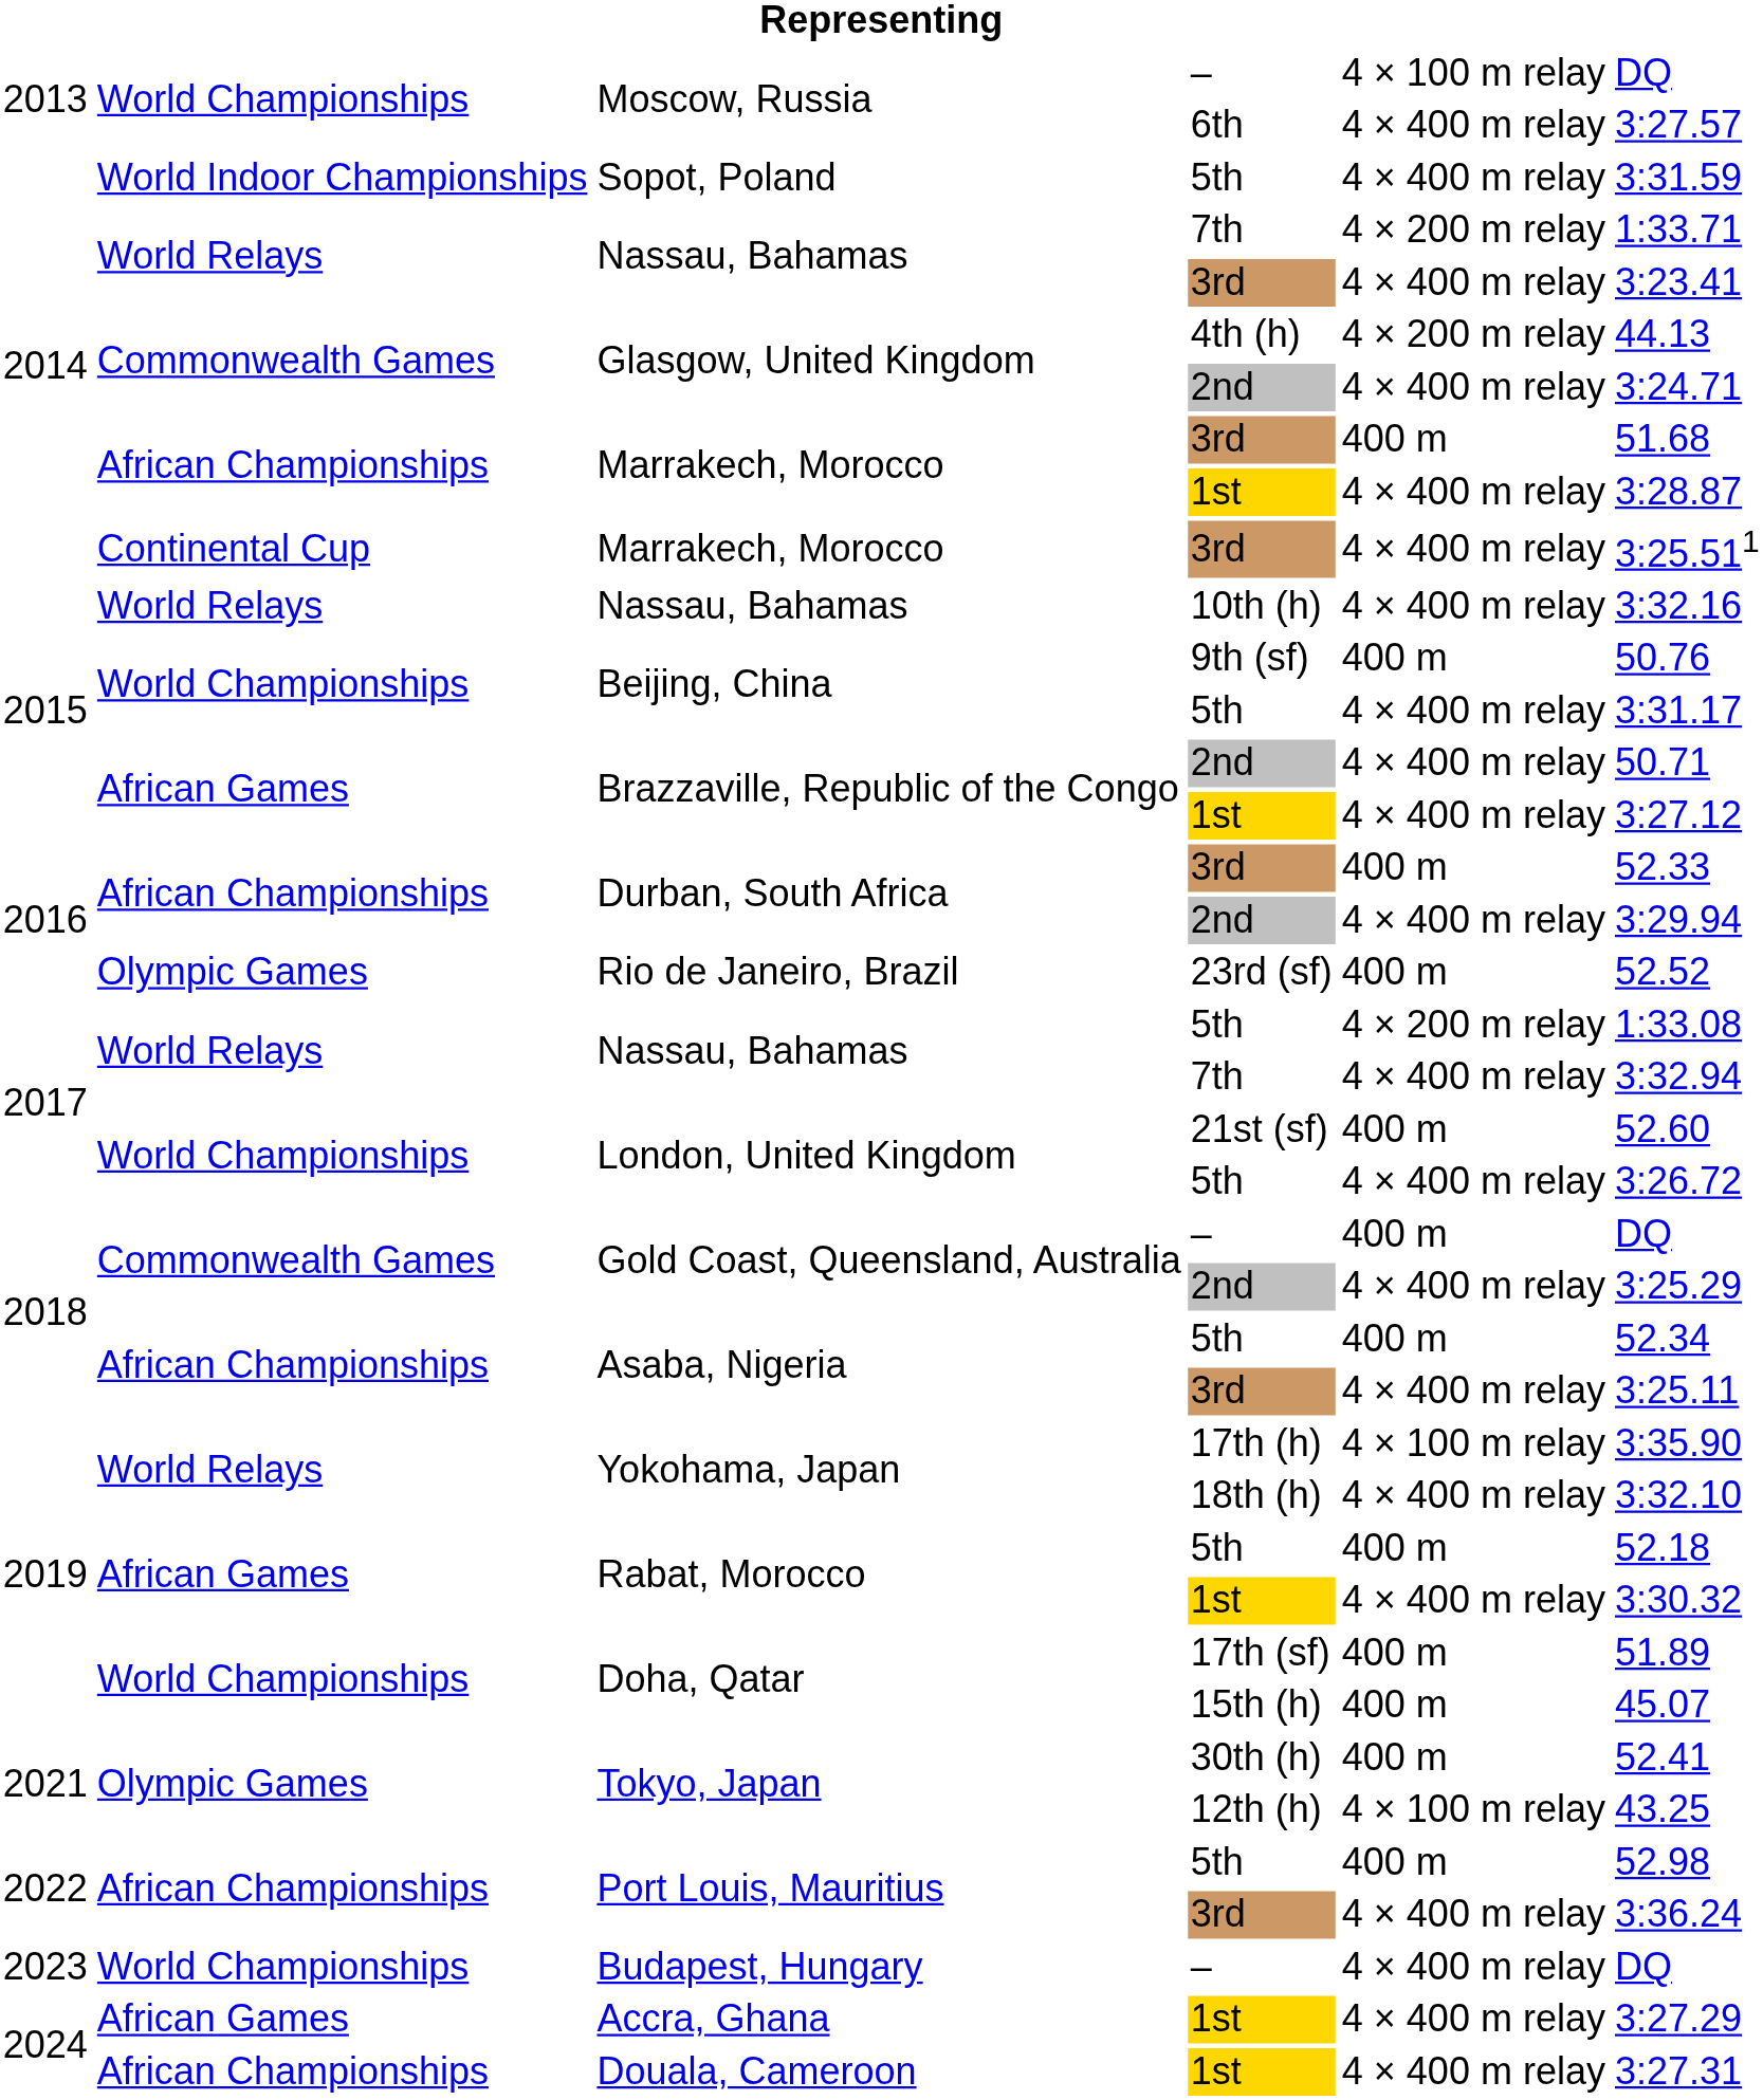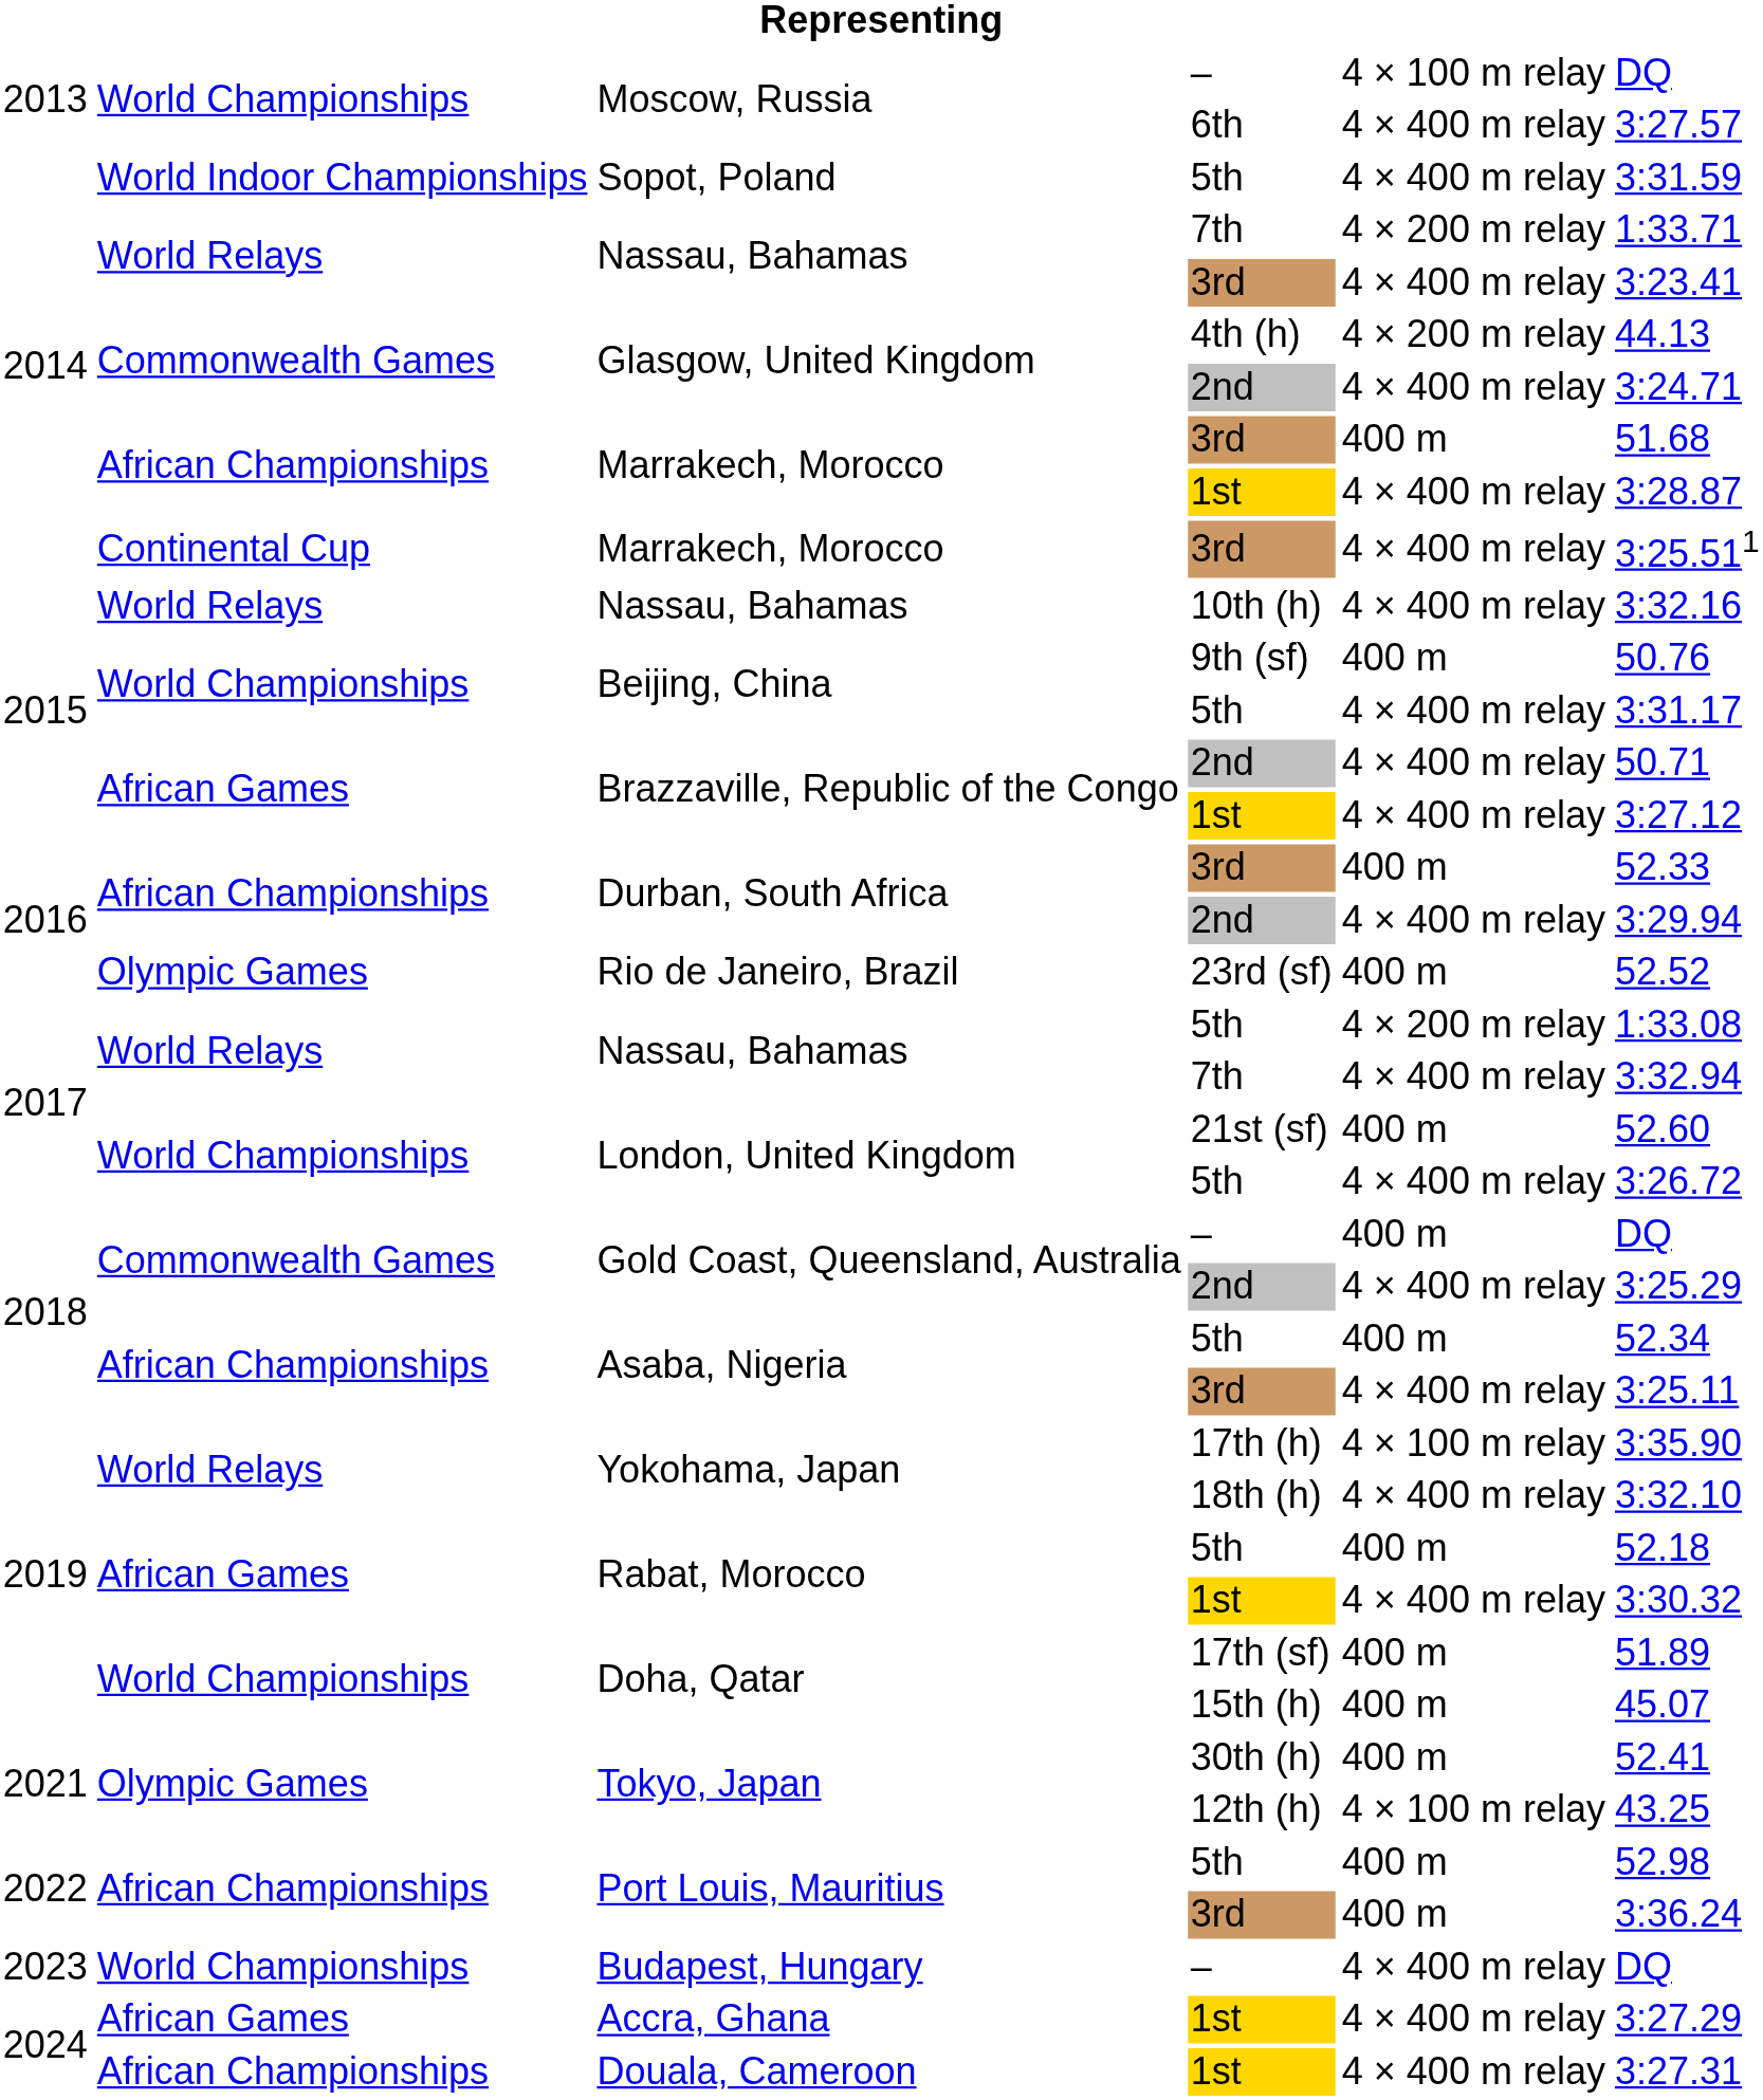 <table>
 <tr>
 <th colspan="6">Representing </th>
 </tr>
 <tr>
 <td rowspan=2>2013</td>
 <td rowspan=2><a href='#'>World Championships</a></td>
 <td rowspan=2>Moscow, Russia</td>
 <td>–</td>
 <td>4 × 100 m relay</td>
 <td><a href='#'>DQ</a></td>
 </tr>
 <tr>
 <td>6th</td>
 <td>4 × 400 m relay</td>
 <td><a href='#'>3:27.57</a></td>
 </tr>
 <tr>
 <td rowspan=8>2014</td>
 <td><a href='#'>World Indoor Championships</a></td>
 <td>Sopot, Poland</td>
 <td>5th</td>
 <td>4 × 400 m relay</td>
 <td><a href='#'>3:31.59</a></td>
 </tr>
 <tr>
 <td rowspan=2><a href='#'>World Relays</a></td>
 <td rowspan=2>Nassau, Bahamas</td>
 <td>7th</td>
 <td>4 × 200 m relay</td>
 <td><a href='#'>1:33.71</a></td>
 </tr>
 <tr>
 <td bgcolor=cc9966>3rd</td>
 <td>4 × 400 m relay</td>
 <td><a href='#'>3:23.41</a></td>
 </tr>
 <tr>
 <td rowspan=2><a href='#'>Commonwealth Games</a></td>
 <td rowspan=2>Glasgow, United Kingdom</td>
 <td>4th (h)</td>
 <td>4 × 200 m relay</td>
 <td><a href='#'>44.13</a></td>
 </tr>
 <tr>
 <td bgcolor=silver>2nd</td>
 <td>4 × 400 m relay</td>
 <td><a href='#'>3:24.71</a></td>
 </tr>
 <tr>
 <td rowspan=2><a href='#'>African Championships</a></td>
 <td rowspan=2>Marrakech, Morocco</td>
 <td bgcolor=cc9966>3rd</td>
 <td>400 m</td>
 <td><a href='#'>51.68</a></td>
 </tr>
 <tr>
 <td bgcolor=gold>1st</td>
 <td>4 × 400 m relay</td>
 <td><a href='#'>3:28.87</a></td>
 </tr>
 <tr>
 <td><a href='#'>Continental Cup</a></td>
 <td>Marrakech, Morocco</td>
 <td bgcolor=cc9966>3rd</td>
 <td>4 × 400 m relay</td>
 <td><a href='#'>3:25.51</a><sup>1</sup></td>
 </tr>
 <tr>
 <td rowspan=5>2015</td>
 <td><a href='#'>World Relays</a></td>
 <td>Nassau, Bahamas</td>
 <td>10th (h)</td>
 <td>4 × 400 m relay</td>
 <td><a href='#'>3:32.16</a></td>
 </tr>
 <tr>
 <td rowspan=2><a href='#'>World Championships</a></td>
 <td rowspan=2>Beijing, China</td>
 <td>9th (sf)</td>
 <td>400 m</td>
 <td><a href='#'>50.76</a></td>
 </tr>
 <tr>
 <td>5th</td>
 <td>4 × 400 m relay</td>
 <td><a href='#'>3:31.17</a></td>
 </tr>
 <tr>
 <td rowspan=2><a href='#'>African Games</a></td>
 <td rowspan=2>Brazzaville, Republic of the Congo</td>
 <td bgcolor=silver>2nd</td>
 <td>4 × 400 m relay</td>
 <td><a href='#'>50.71</a></td>
 </tr>
 <tr>
 <td bgcolor=gold>1st</td>
 <td>4 × 400 m relay</td>
 <td><a href='#'>3:27.12</a></td>
 </tr>
 <tr>
 <td rowspan=3>2016</td>
 <td rowspan=2><a href='#'>African Championships</a></td>
 <td rowspan=2>Durban, South Africa</td>
 <td bgcolor=cc9966>3rd</td>
 <td>400 m</td>
 <td><a href='#'>52.33</a></td>
 </tr>
 <tr>
 <td bgcolor=silver>2nd</td>
 <td>4 × 400 m relay</td>
 <td><a href='#'>3:29.94</a></td>
 </tr>
 <tr>
 <td><a href='#'>Olympic Games</a></td>
 <td>Rio de Janeiro, Brazil</td>
 <td>23rd (sf)</td>
 <td>400 m</td>
 <td><a href='#'>52.52</a></td>
 </tr>
 <tr>
 <td rowspan=4>2017</td>
 <td rowspan=2><a href='#'>World Relays</a></td>
 <td rowspan=2>Nassau, Bahamas</td>
 <td>5th</td>
 <td>4 × 200 m relay</td>
 <td><a href='#'>1:33.08</a></td>
 </tr>
 <tr>
 <td>7th</td>
 <td>4 × 400 m relay</td>
 <td><a href='#'>3:32.94</a></td>
 </tr>
 <tr>
 <td rowspan=2><a href='#'>World Championships</a></td>
 <td rowspan=2>London, United Kingdom</td>
 <td>21st (sf)</td>
 <td>400 m</td>
 <td><a href='#'>52.60</a></td>
 </tr>
 <tr>
 <td>5th</td>
 <td>4 × 400 m relay</td>
 <td><a href='#'>3:26.72</a></td>
 </tr>
 <tr>
 <td rowspan=4>2018</td>
 <td rowspan=2><a href='#'>Commonwealth Games</a></td>
 <td rowspan=2>Gold Coast, Queensland, Australia</td>
 <td>–</td>
 <td>400 m</td>
 <td><a href='#'>DQ</a></td>
 </tr>
 <tr>
 <td bgcolor=silver>2nd</td>
 <td>4 × 400 m relay</td>
 <td><a href='#'>3:25.29</a></td>
 </tr>
 <tr>
 <td rowspan=2><a href='#'>African Championships</a></td>
 <td rowspan=2>Asaba, Nigeria</td>
 <td>5th</td>
 <td>400 m</td>
 <td><a href='#'>52.34</a></td>
 </tr>
 <tr>
 <td bgcolor=cc9966>3rd</td>
 <td>4 × 400 m relay</td>
 <td><a href='#'>3:25.11</a></td>
 </tr>
 <tr>
 <td rowspan=6>2019</td>
 <td rowspan=2><a href='#'>World Relays</a></td>
 <td rowspan=2>Yokohama, Japan</td>
 <td>17th (h)</td>
 <td>4 × 100 m relay</td>
 <td><a href='#'>3:35.90</a></td>
 </tr>
 <tr>
 <td>18th (h)</td>
 <td>4 × 400 m relay</td>
 <td><a href='#'>3:32.10</a></td>
 </tr>
 <tr>
 <td rowspan=2><a href='#'>African Games</a></td>
 <td rowspan=2>Rabat, Morocco</td>
 <td>5th</td>
 <td>400 m</td>
 <td><a href='#'>52.18</a></td>
 </tr>
 <tr>
 <td bgcolor=gold>1st</td>
 <td>4 × 400 m relay</td>
 <td><a href='#'>3:30.32</a></td>
 </tr>
 <tr>
 <td rowspan=2><a href='#'>World Championships</a></td>
 <td rowspan=2>Doha, Qatar</td>
 <td>17th (sf)</td>
 <td>400 m</td>
 <td><a href='#'>51.89</a></td>
 </tr>
 <tr>
 <td>15th (h)</td>
 <td>400 m</td>
 <td><a href='#'>45.07</a></td>
 </tr>
 <tr>
 <td rowspan=2>2021</td>
 <td rowspan=2><a href='#'>Olympic Games</a></td>
 <td rowspan=2><a href='#'>Tokyo, Japan</a></td>
 <td>30th (h)</td>
 <td>400 m</td>
 <td><a href='#'>52.41</a></td>
 </tr>
 <tr>
 <td>12th (h)</td>
 <td>4 × 100 m relay</td>
 <td><a href='#'>43.25</a></td>
 </tr>
 <tr>
 <td rowspan=2>2022</td>
 <td rowspan=2><a href='#'>African Championships</a></td>
 <td rowspan=2><a href='#'>Port Louis, Mauritius</a></td>
 <td>5th</td>
 <td>400 m</td>
 <td><a href='#'>52.98</a></td>
 </tr>
 <tr>
 <td bgcolor=cc9966>3rd</td>
-<td>4 × 400 m relay</td>
+<td>400 m</td>
 <td><a href='#'>3:36.24</a></td>
 </tr>
 <tr>
 <td>2023</td>
 <td><a href='#'>World Championships</a></td>
 <td><a href='#'>Budapest, Hungary</a></td>
 <td>–</td>
 <td>4 × 400 m relay</td>
 <td><a href='#'>DQ</a></td>
 </tr>
 <tr>
 <td rowspan=2>2024</td>
 <td><a href='#'>African Games</a></td>
 <td><a href='#'>Accra, Ghana</a></td>
 <td bgcolor=gold>1st</td>
 <td>4 × 400 m relay</td>
 <td><a href='#'>3:27.29</a></td>
 </tr>
 <tr>
 <td><a href='#'>African Championships</a></td>
 <td><a href='#'>Douala, Cameroon</a></td>
 <td bgcolor=gold>1st</td>
 <td>4 × 400 m relay</td>
 <td><a href='#'>3:27.31</a></td>
 </tr>
 </table>
